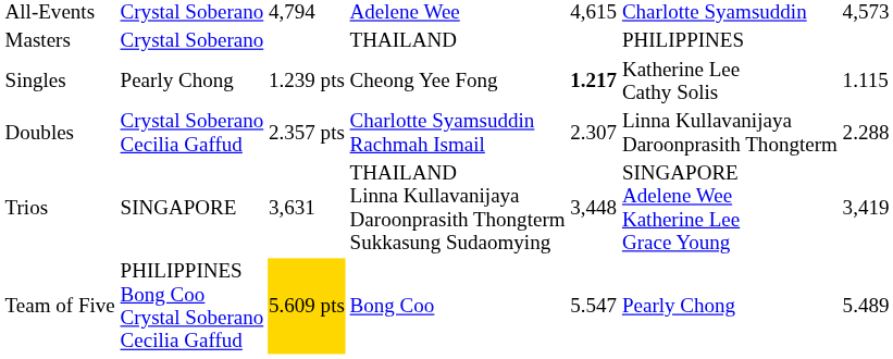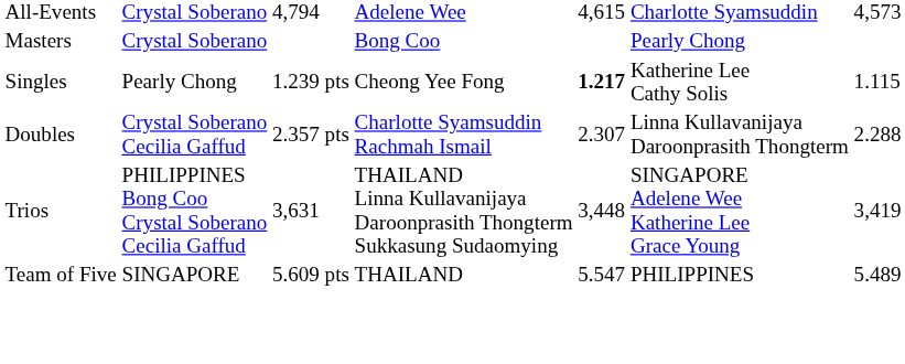 <table>
 <tr>
 <td>All-Events</td>
 <td> <a href='#'>Crystal Soberano</a></td>
 <td>4,794</td>
 <td> <a href='#'>Adelene Wee</a></td>
 <td>4,615</td>
 <td> <a href='#'>Charlotte Syamsuddin</a></td>
 <td>4,573</td>
 </tr>
 <tr>
 <td>Masters</td>
 <td> <a href='#'>Crystal Soberano</a></td>
 <td></td>
-<td> THAILAND</td>
+<td> <a href='#'>Bong Coo</a></td>
 <td></td>
-<td> PHILIPPINES</td>
+<td> <a href='#'>Pearly Chong</a></td>
 <td></td>
 </tr>
 <tr>
 <td>Singles</td>
 <td> Pearly Chong</td>
 <td>1.239 pts</td>
 <td> Cheong Yee Fong</td>
 <td><strong>1.217</strong></td>
 <td> Katherine Lee <br>  Cathy Solis</td>
 <td>1.115</td>
 </tr>
 <tr>
 <td>Doubles</td>
 <td><a href='#'>Crystal Soberano</a> <br> <a href='#'>Cecilia Gaffud</a></td>
 <td>2.357 pts</td>
 <td> <a href='#'>Charlotte Syamsuddin</a> <br> <a href='#'>Rachmah Ismail</a></td>
 <td>2.307</td>
 <td> Linna Kullavanijaya <br> Daroonprasith Thongterm</td>
 <td>2.288</td>
 </tr>
 <tr>
 <td>Trios</td>
-<td> SINGAPORE</td>
+<td> PHILIPPINES <br><a href='#'>Bong Coo</a><br><a href='#'>Crystal Soberano</a><br><a href='#'>Cecilia Gaffud</a></td>
 <td>3,631</td>
 <td> THAILAND <br>Linna Kullavanijaya<br>Daroonprasith Thongterm<br>Sukkasung Sudaomying</td>
 <td>3,448</td>
 <td> SINGAPORE <br><a href='#'>Adelene Wee</a><br><a href='#'>Katherine Lee</a><br><a href='#'>Grace Young</a></td>
 <td>3,419</td>
 </tr>
 <tr>
 <td>Team of Five</td>
-<td> PHILIPPINES <br><a href='#'>Bong Coo</a><br><a href='#'>Crystal Soberano</a><br><a href='#'>Cecilia Gaffud</a></td>
-<td style="background: gold;">5.609 pts</td>
-<td> <a href='#'>Bong Coo</a></td>
+<td> SINGAPORE</td>
+<td>5.609 pts</td>
+<td> THAILAND</td>
 <td>5.547</td>
-<td> <a href='#'>Pearly Chong</a></td>
+<td> PHILIPPINES</td>
 <td>5.489</td>
 </tr>
 </table>
